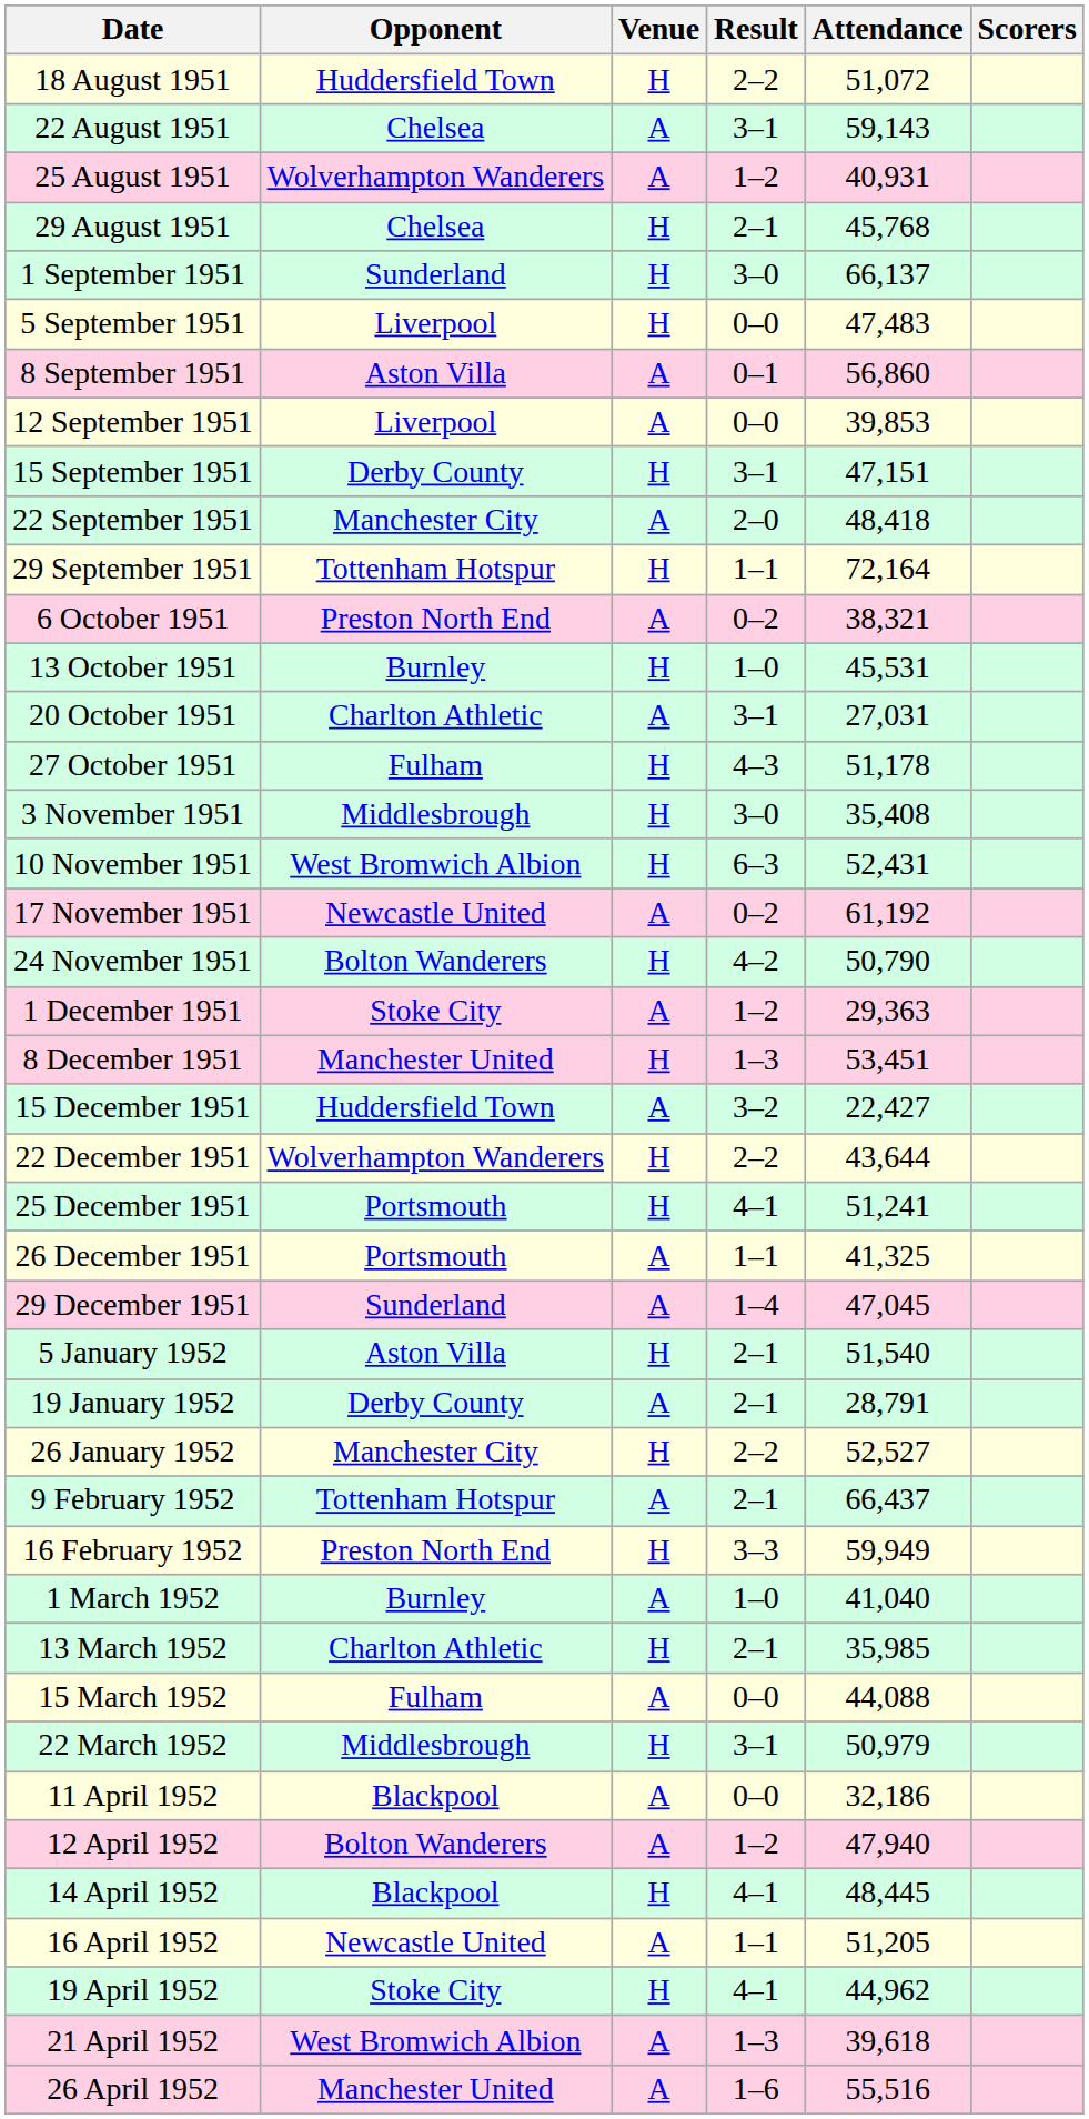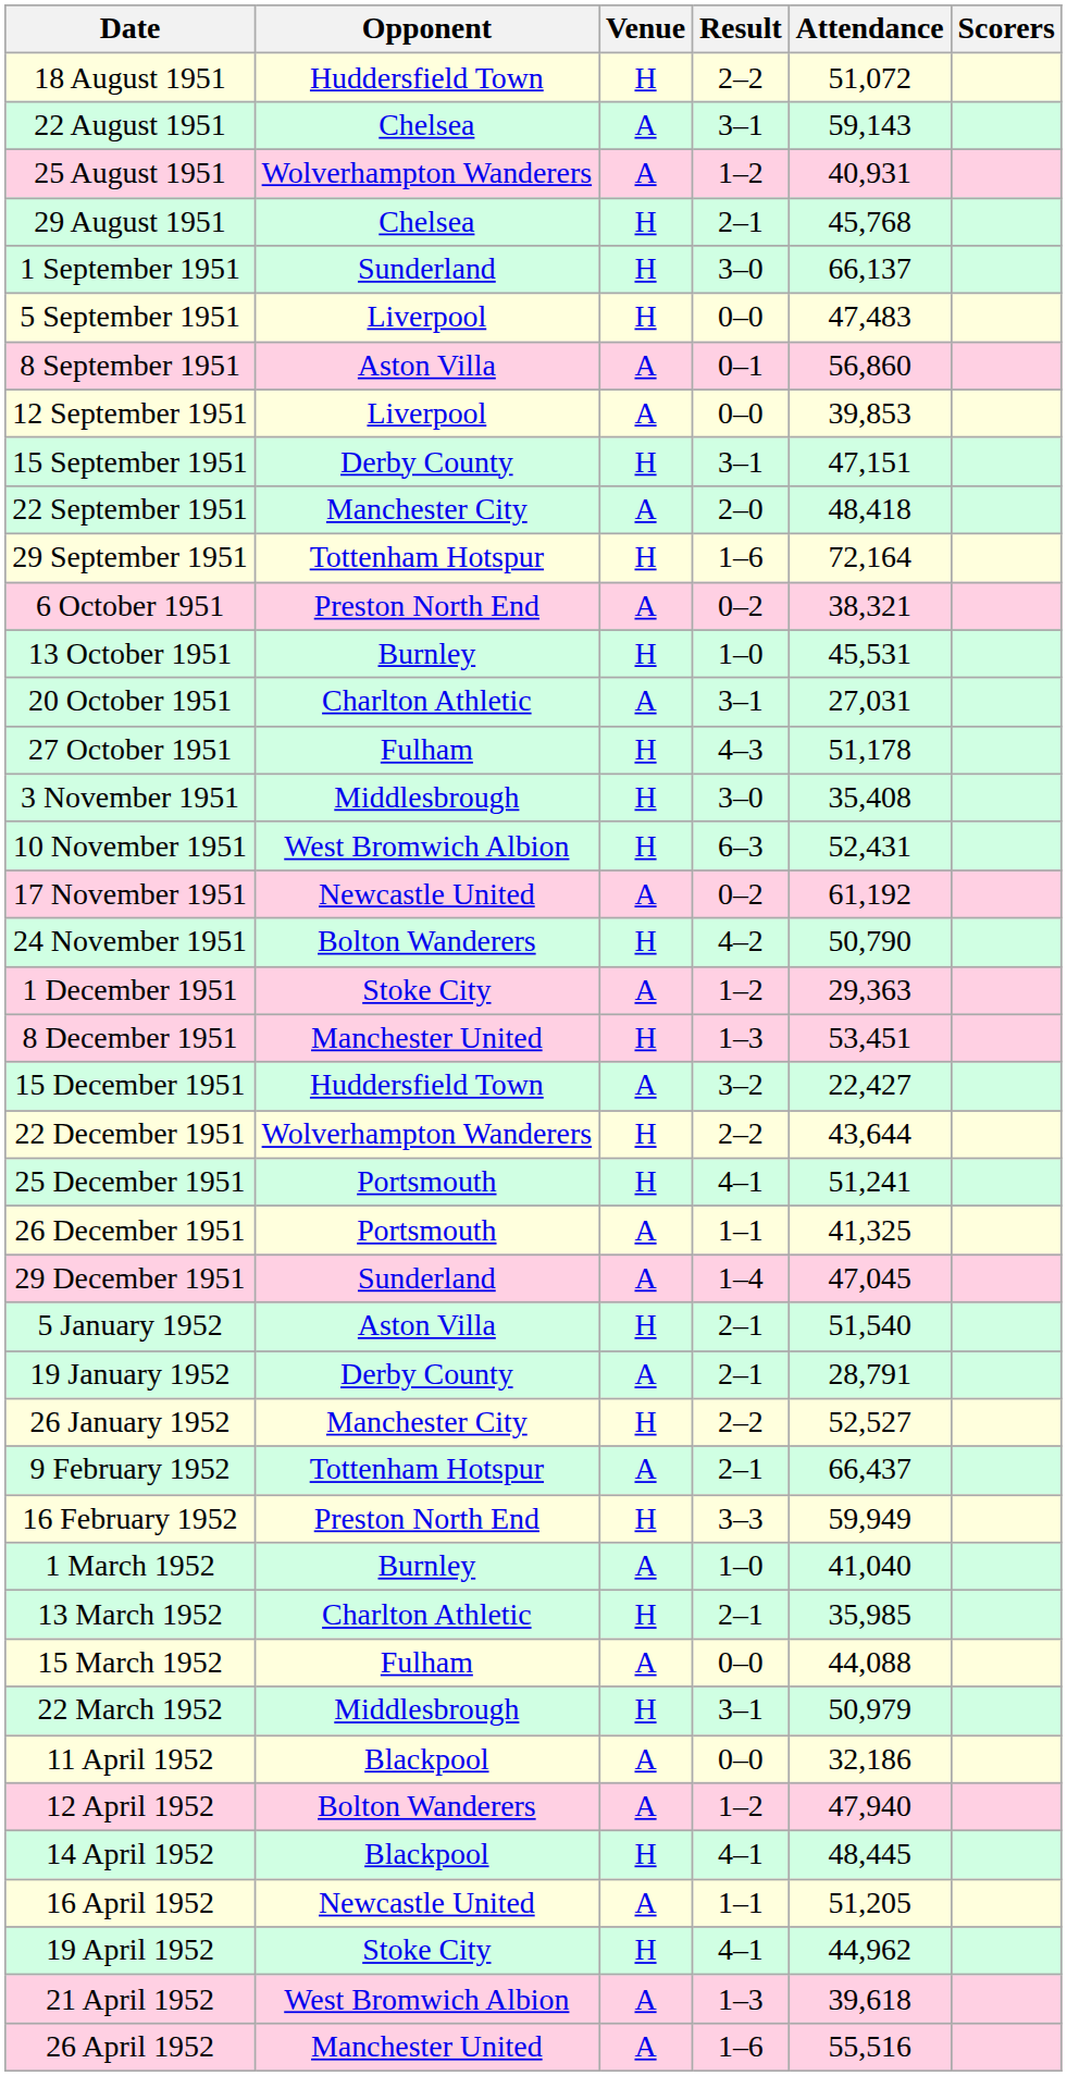 <table class="wikitable sortable" style="text-align:center;">
 <tr>
 <th>Date</th>
 <th>Opponent</th>
 <th>Venue</th>
 <th>Result</th>
 <th>Attendance</th>
 <th>Scorers</th>
 </tr>
 <tr style="background:#ffffdd;">
 <td>18 August 1951</td>
 <td><a href='#'>Huddersfield Town</a></td>
 <td><a href='#'>H</a></td>
 <td>2–2</td>
 <td>51,072</td>
 <td></td>
 </tr>
 <tr style="background:#d0ffe3;">
 <td>22 August 1951</td>
 <td><a href='#'>Chelsea</a></td>
 <td><a href='#'>A</a></td>
 <td>3–1</td>
 <td>59,143</td>
 <td></td>
 </tr>
 <tr style="background:#ffd0e3;">
 <td>25 August 1951</td>
 <td><a href='#'>Wolverhampton Wanderers</a></td>
 <td><a href='#'>A</a></td>
 <td>1–2</td>
 <td>40,931</td>
 <td></td>
 </tr>
 <tr style="background:#d0ffe3;">
 <td>29 August 1951</td>
 <td><a href='#'>Chelsea</a></td>
 <td><a href='#'>H</a></td>
 <td>2–1</td>
 <td>45,768</td>
 <td></td>
 </tr>
 <tr style="background:#d0ffe3;">
 <td>1 September 1951</td>
 <td><a href='#'>Sunderland</a></td>
 <td><a href='#'>H</a></td>
 <td>3–0</td>
 <td>66,137</td>
 <td></td>
 </tr>
 <tr style="background:#ffffdd;">
 <td>5 September 1951</td>
 <td><a href='#'>Liverpool</a></td>
 <td><a href='#'>H</a></td>
 <td>0–0</td>
 <td>47,483</td>
 <td></td>
 </tr>
 <tr style="background:#ffd0e3;">
 <td>8 September 1951</td>
 <td><a href='#'>Aston Villa</a></td>
 <td><a href='#'>A</a></td>
 <td>0–1</td>
 <td>56,860</td>
 <td></td>
 </tr>
 <tr style="background:#ffffdd;">
 <td>12 September 1951</td>
 <td><a href='#'>Liverpool</a></td>
 <td><a href='#'>A</a></td>
 <td>0–0</td>
 <td>39,853</td>
 <td></td>
 </tr>
 <tr style="background:#d0ffe3;">
 <td>15 September 1951</td>
 <td><a href='#'>Derby County</a></td>
 <td><a href='#'>H</a></td>
 <td>3–1</td>
 <td>47,151</td>
 <td></td>
 </tr>
 <tr style="background:#d0ffe3;">
 <td>22 September 1951</td>
 <td><a href='#'>Manchester City</a></td>
 <td><a href='#'>A</a></td>
 <td>2–0</td>
 <td>48,418</td>
 <td></td>
 </tr>
 <tr style="background:#ffffdd;">
 <td>29 September 1951</td>
 <td><a href='#'>Tottenham Hotspur</a></td>
 <td><a href='#'>H</a></td>
-<td>1–1</td>
+<td>1–6</td>
 <td>72,164</td>
 <td></td>
 </tr>
 <tr style="background:#ffd0e3;">
 <td>6 October 1951</td>
 <td><a href='#'>Preston North End</a></td>
 <td><a href='#'>A</a></td>
 <td>0–2</td>
 <td>38,321</td>
 <td></td>
 </tr>
 <tr style="background:#d0ffe3;">
 <td>13 October 1951</td>
 <td><a href='#'>Burnley</a></td>
 <td><a href='#'>H</a></td>
 <td>1–0</td>
 <td>45,531</td>
 <td></td>
 </tr>
 <tr style="background:#d0ffe3;">
 <td>20 October 1951</td>
 <td><a href='#'>Charlton Athletic</a></td>
 <td><a href='#'>A</a></td>
 <td>3–1</td>
 <td>27,031</td>
 <td></td>
 </tr>
 <tr style="background:#d0ffe3;">
 <td>27 October 1951</td>
 <td><a href='#'>Fulham</a></td>
 <td><a href='#'>H</a></td>
 <td>4–3</td>
 <td>51,178</td>
 <td></td>
 </tr>
 <tr style="background:#d0ffe3;">
 <td>3 November 1951</td>
 <td><a href='#'>Middlesbrough</a></td>
 <td><a href='#'>H</a></td>
 <td>3–0</td>
 <td>35,408</td>
 <td></td>
 </tr>
 <tr style="background:#d0ffe3;">
 <td>10 November 1951</td>
 <td><a href='#'>West Bromwich Albion</a></td>
 <td><a href='#'>H</a></td>
 <td>6–3</td>
 <td>52,431</td>
 <td></td>
 </tr>
 <tr style="background:#ffd0e3;">
 <td>17 November 1951</td>
 <td><a href='#'>Newcastle United</a></td>
 <td><a href='#'>A</a></td>
 <td>0–2</td>
 <td>61,192</td>
 <td></td>
 </tr>
 <tr style="background:#d0ffe3;">
 <td>24 November 1951</td>
 <td><a href='#'>Bolton Wanderers</a></td>
 <td><a href='#'>H</a></td>
 <td>4–2</td>
 <td>50,790</td>
 <td></td>
 </tr>
 <tr style="background:#ffd0e3;">
 <td>1 December 1951</td>
 <td><a href='#'>Stoke City</a></td>
 <td><a href='#'>A</a></td>
 <td>1–2</td>
 <td>29,363</td>
 <td></td>
 </tr>
 <tr style="background:#ffd0e3;">
 <td>8 December 1951</td>
 <td><a href='#'>Manchester United</a></td>
 <td><a href='#'>H</a></td>
 <td>1–3</td>
 <td>53,451</td>
 <td></td>
 </tr>
 <tr style="background:#d0ffe3;">
 <td>15 December 1951</td>
 <td><a href='#'>Huddersfield Town</a></td>
 <td><a href='#'>A</a></td>
 <td>3–2</td>
 <td>22,427</td>
 <td></td>
 </tr>
 <tr style="background:#ffffdd;">
 <td>22 December 1951</td>
 <td><a href='#'>Wolverhampton Wanderers</a></td>
 <td><a href='#'>H</a></td>
 <td>2–2</td>
 <td>43,644</td>
 <td></td>
 </tr>
 <tr style="background:#d0ffe3;">
 <td>25 December 1951</td>
 <td><a href='#'>Portsmouth</a></td>
 <td><a href='#'>H</a></td>
 <td>4–1</td>
 <td>51,241</td>
 <td></td>
 </tr>
 <tr style="background:#ffffdd;">
 <td>26 December 1951</td>
 <td><a href='#'>Portsmouth</a></td>
 <td><a href='#'>A</a></td>
 <td>1–1</td>
 <td>41,325</td>
 <td></td>
 </tr>
 <tr style="background:#ffd0e3;">
 <td>29 December 1951</td>
 <td><a href='#'>Sunderland</a></td>
 <td><a href='#'>A</a></td>
 <td>1–4</td>
 <td>47,045</td>
 <td></td>
 </tr>
 <tr style="background:#d0ffe3;">
 <td>5 January 1952</td>
 <td><a href='#'>Aston Villa</a></td>
 <td><a href='#'>H</a></td>
 <td>2–1</td>
 <td>51,540</td>
 <td></td>
 </tr>
 <tr style="background:#d0ffe3;">
 <td>19 January 1952</td>
 <td><a href='#'>Derby County</a></td>
 <td><a href='#'>A</a></td>
 <td>2–1</td>
 <td>28,791</td>
 <td></td>
 </tr>
 <tr style="background:#ffffdd;">
 <td>26 January 1952</td>
 <td><a href='#'>Manchester City</a></td>
 <td><a href='#'>H</a></td>
 <td>2–2</td>
 <td>52,527</td>
 <td></td>
 </tr>
 <tr style="background:#d0ffe3;">
 <td>9 February 1952</td>
 <td><a href='#'>Tottenham Hotspur</a></td>
 <td><a href='#'>A</a></td>
 <td>2–1</td>
 <td>66,437</td>
 <td></td>
 </tr>
 <tr style="background:#ffffdd;">
 <td>16 February 1952</td>
 <td><a href='#'>Preston North End</a></td>
 <td><a href='#'>H</a></td>
 <td>3–3</td>
 <td>59,949</td>
 <td></td>
 </tr>
 <tr style="background:#d0ffe3;">
 <td>1 March 1952</td>
 <td><a href='#'>Burnley</a></td>
 <td><a href='#'>A</a></td>
 <td>1–0</td>
 <td>41,040</td>
 <td></td>
 </tr>
 <tr style="background:#d0ffe3;">
 <td>13 March 1952</td>
 <td><a href='#'>Charlton Athletic</a></td>
 <td><a href='#'>H</a></td>
 <td>2–1</td>
 <td>35,985</td>
 <td></td>
 </tr>
 <tr style="background:#ffffdd;">
 <td>15 March 1952</td>
 <td><a href='#'>Fulham</a></td>
 <td><a href='#'>A</a></td>
 <td>0–0</td>
 <td>44,088</td>
 <td></td>
 </tr>
 <tr style="background:#d0ffe3;">
 <td>22 March 1952</td>
 <td><a href='#'>Middlesbrough</a></td>
 <td><a href='#'>H</a></td>
 <td>3–1</td>
 <td>50,979</td>
 <td></td>
 </tr>
 <tr style="background:#ffffdd;">
 <td>11 April 1952</td>
 <td><a href='#'>Blackpool</a></td>
 <td><a href='#'>A</a></td>
 <td>0–0</td>
 <td>32,186</td>
 <td></td>
 </tr>
 <tr style="background:#ffd0e3;">
 <td>12 April 1952</td>
 <td><a href='#'>Bolton Wanderers</a></td>
 <td><a href='#'>A</a></td>
 <td>1–2</td>
 <td>47,940</td>
 <td></td>
 </tr>
 <tr style="background:#d0ffe3;">
 <td>14 April 1952</td>
 <td><a href='#'>Blackpool</a></td>
 <td><a href='#'>H</a></td>
 <td>4–1</td>
 <td>48,445</td>
 <td></td>
 </tr>
 <tr style="background:#ffffdd;">
 <td>16 April 1952</td>
 <td><a href='#'>Newcastle United</a></td>
 <td><a href='#'>A</a></td>
 <td>1–1</td>
 <td>51,205</td>
 <td></td>
 </tr>
 <tr style="background:#d0ffe3;">
 <td>19 April 1952</td>
 <td><a href='#'>Stoke City</a></td>
 <td><a href='#'>H</a></td>
 <td>4–1</td>
 <td>44,962</td>
 <td></td>
 </tr>
 <tr style="background:#ffd0e3;">
 <td>21 April 1952</td>
 <td><a href='#'>West Bromwich Albion</a></td>
 <td><a href='#'>A</a></td>
 <td>1–3</td>
 <td>39,618</td>
 <td></td>
 </tr>
 <tr style="background:#ffd0e3;">
 <td>26 April 1952</td>
 <td><a href='#'>Manchester United</a></td>
 <td><a href='#'>A</a></td>
 <td>1–6</td>
 <td>55,516</td>
 <td></td>
 </tr>
 </table>
